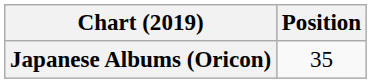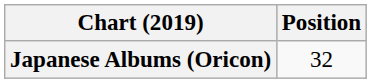 <table class="wikitable plainrowheaders" style="text-align:center">
 <tr>
 <th scope="col">Chart (2019)</th>
 <th scope="col">Position</th>
 </tr>
 <tr>
 <th scope="row">Japanese Albums (Oricon)</th>
-<td>35</td>
+<td>32</td>
 </tr>
 </table>
